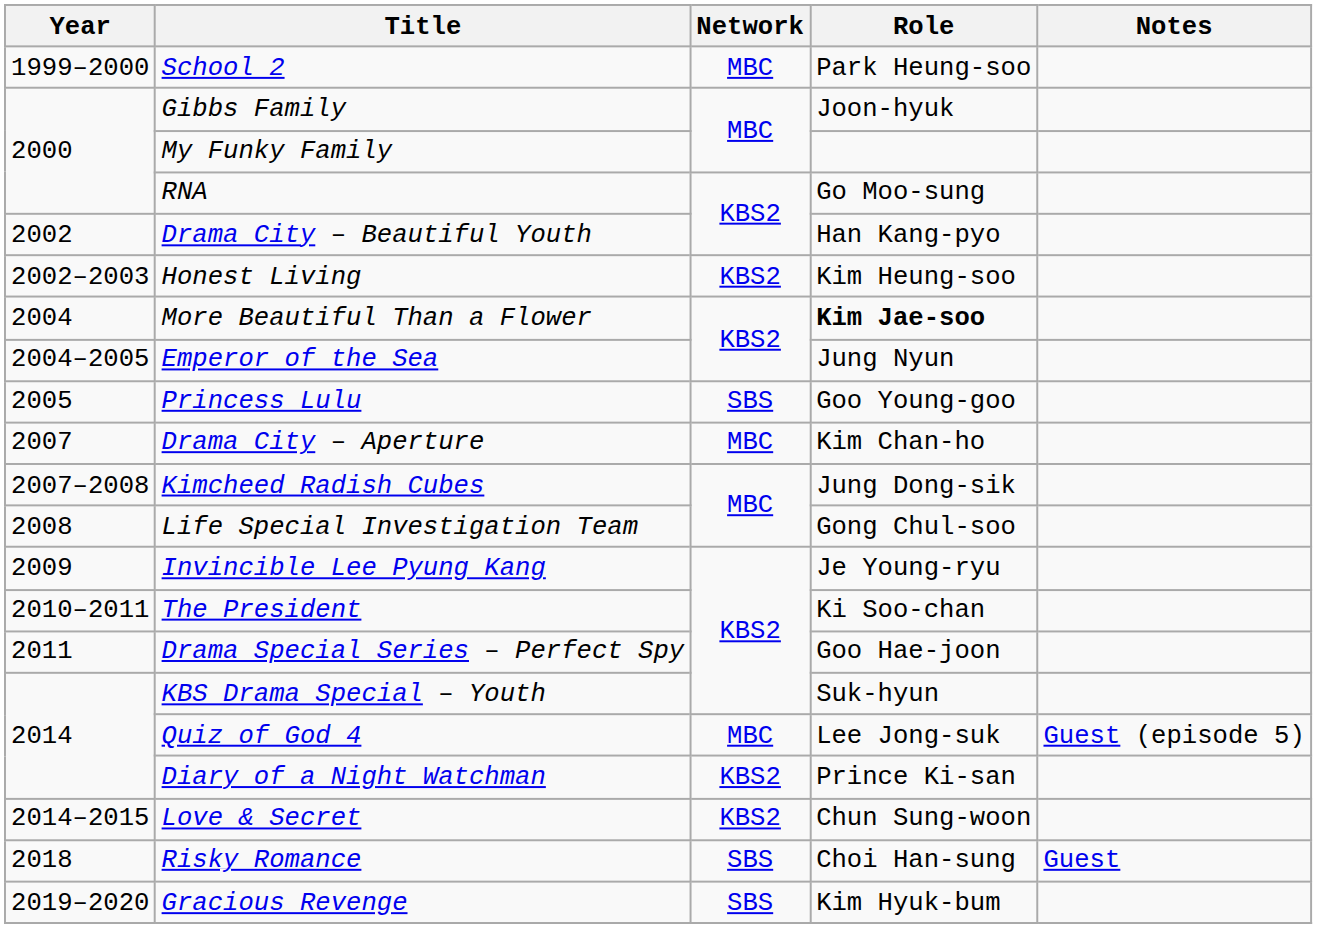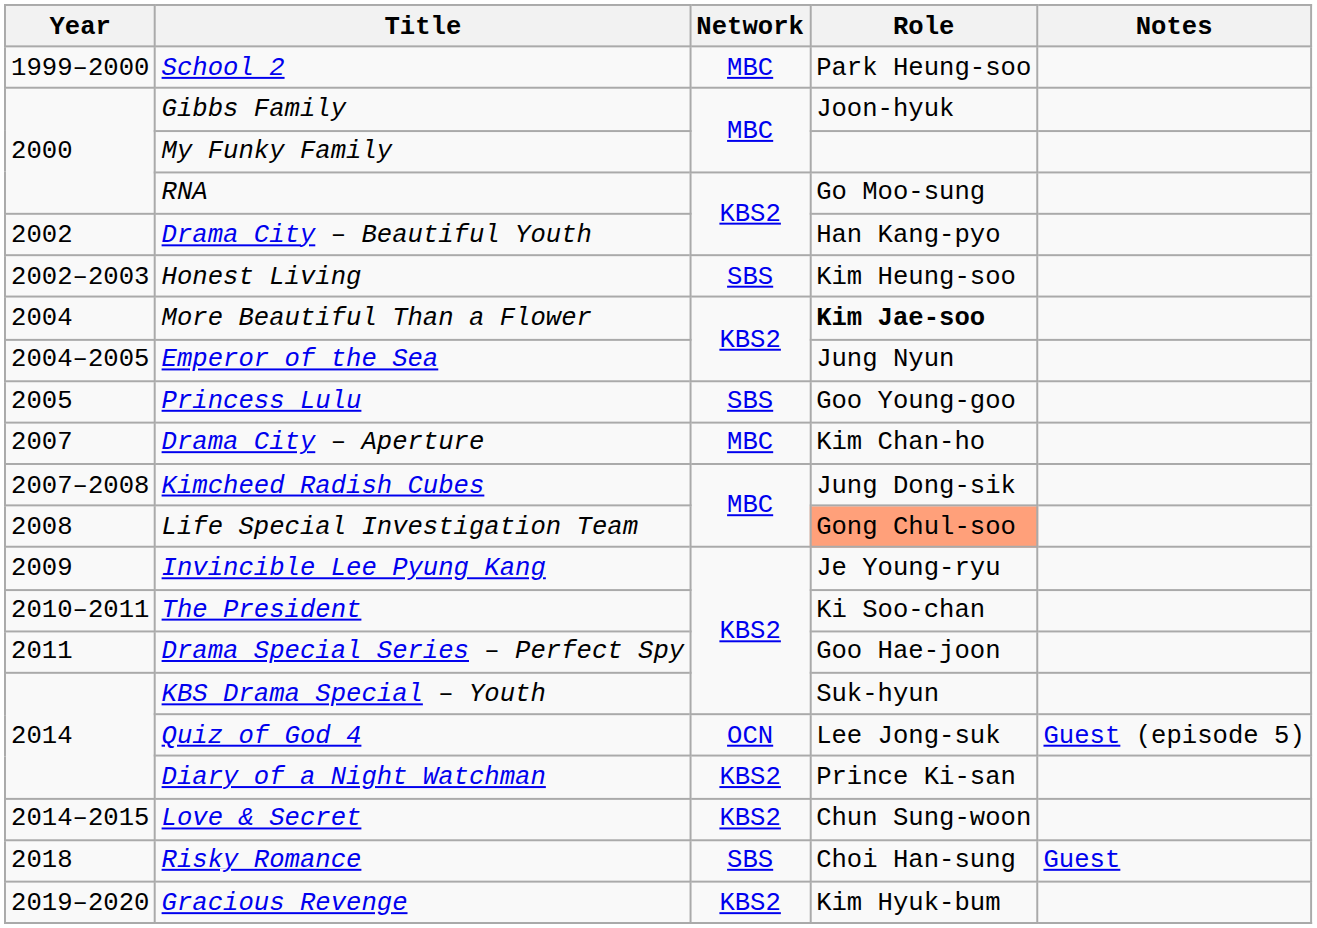 <table class="wikitable sortable plainrowheaders">
 <tr>
 <th scope="col">Year</th>
 <th scope="col">Title</th>
 <th scope="col">Network</th>
 <th scope="col">Role</th>
 <th scope="col">Notes</th>
 </tr>
 <tr>
 <td>1999–2000</td>
 <td><em><a href='#'>School 2</a></em></td>
 <td style="text-align:center;"><a href='#'>MBC</a></td>
 <td>Park Heung-soo</td>
 <td></td>
 </tr>
 <tr>
 <td rowspan="3">2000</td>
 <td><em>Gibbs Family</em></td>
 <td rowspan="2" style="text-align:center;"><a href='#'>MBC</a></td>
 <td>Joon-hyuk</td>
 <td></td>
 </tr>
 <tr>
 <td><em>My Funky Family</em></td>
 <td></td>
 <td></td>
 </tr>
 <tr>
 <td><em>RNA</em></td>
 <td rowspan="2" style="text-align:center;"><a href='#'>KBS2</a></td>
 <td>Go Moo-sung</td>
 <td></td>
 </tr>
 <tr>
 <td>2002</td>
 <td><em><a href='#'>Drama City</a></em> – <em>Beautiful Youth</em></td>
 <td>Han Kang-pyo</td>
 <td></td>
 </tr>
 <tr>
 <td>2002–2003</td>
 <td><em>Honest Living</em></td>
-<td style="text-align:center;"><a href='#'>KBS2</a></td>
+<td style="text-align:center;"><a href='#'>SBS</a></td>
 <td>Kim Heung-soo</td>
 <td></td>
 </tr>
 <tr>
 <td>2004</td>
 <td><em>More Beautiful Than a Flower</em></td>
 <td rowspan="2" style="text-align:center;"><a href='#'>KBS2</a></td>
 <td><strong>Kim Jae-soo</strong></td>
 <td></td>
 </tr>
 <tr>
 <td>2004–2005</td>
 <td><em><a href='#'>Emperor of the Sea</a></em></td>
 <td>Jung Nyun</td>
 <td></td>
 </tr>
 <tr>
 <td>2005</td>
 <td><em><a href='#'>Princess Lulu</a></em></td>
 <td style="text-align:center;"><a href='#'>SBS</a></td>
 <td>Goo Young-goo</td>
 <td></td>
 </tr>
 <tr>
 <td>2007</td>
 <td><em><a href='#'>Drama City</a></em> – <em>Aperture</em></td>
 <td style="text-align:center;"><a href='#'>MBC</a></td>
 <td>Kim Chan-ho</td>
 <td></td>
 </tr>
 <tr>
 <td>2007–2008</td>
 <td><em><a href='#'>Kimcheed Radish Cubes</a></em></td>
 <td rowspan="2" style="text-align:center;"><a href='#'>MBC</a></td>
 <td>Jung Dong-sik</td>
 <td></td>
 </tr>
 <tr>
 <td>2008</td>
 <td><em>Life Special Investigation Team</em></td>
-<td>Gong Chul-soo</td>
+<td style="background: lightsalmon;">Gong Chul-soo</td>
 <td></td>
 </tr>
 <tr>
 <td>2009</td>
 <td><em><a href='#'>Invincible Lee Pyung Kang</a></em></td>
 <td rowspan="4" style="text-align:center;"><a href='#'>KBS2</a></td>
 <td>Je Young-ryu</td>
 <td></td>
 </tr>
 <tr>
 <td>2010–2011</td>
 <td><em><a href='#'>The President</a></em></td>
 <td>Ki Soo-chan</td>
 <td></td>
 </tr>
 <tr>
 <td>2011</td>
 <td><em><a href='#'>Drama Special Series</a></em> – <em>Perfect Spy</em></td>
 <td>Goo Hae-joon</td>
 <td></td>
 </tr>
 <tr>
 <td rowspan="3">2014</td>
 <td><em><a href='#'>KBS Drama Special</a></em> – <em>Youth</em></td>
 <td>Suk-hyun</td>
 <td></td>
 </tr>
 <tr>
 <td><em><a href='#'>Quiz of God 4</a></em></td>
-<td style="text-align:center;"><a href='#'>MBC</a></td>
+<td style="text-align:center;"><a href='#'>OCN</a></td>
 <td>Lee Jong-suk</td>
 <td><a href='#'>Guest</a> (episode 5)</td>
 </tr>
 <tr>
 <td><em><a href='#'>Diary of a Night Watchman</a></em></td>
 <td style="text-align:center;"><a href='#'>KBS2</a></td>
 <td>Prince Ki-san</td>
 <td></td>
 </tr>
 <tr>
 <td>2014–2015</td>
 <td><em><a href='#'>Love & Secret</a></em></td>
 <td style="text-align:center;"><a href='#'>KBS2</a></td>
 <td>Chun Sung-woon</td>
 <td></td>
 </tr>
 <tr>
 <td>2018</td>
 <td><em><a href='#'>Risky Romance</a></em></td>
 <td style="text-align:center;"><a href='#'>SBS</a></td>
 <td>Choi Han-sung</td>
 <td><a href='#'>Guest</a></td>
 </tr>
 <tr>
 <td>2019–2020</td>
 <td><em><a href='#'>Gracious Revenge</a></em></td>
-<td style="text-align:center;"><a href='#'>SBS</a></td>
+<td style="text-align:center;"><a href='#'>KBS2</a></td>
 <td>Kim Hyuk-bum</td>
 <td></td>
 </tr>
 <tr>
 </tr>
 </table>
